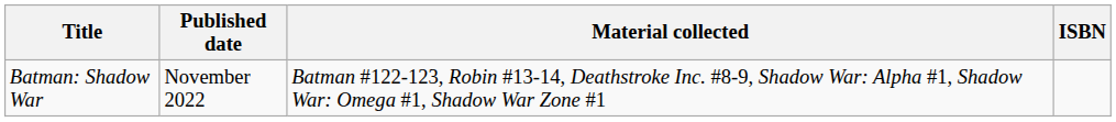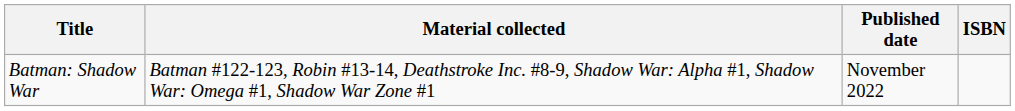 <table class="wikitable">
 <tr>
 <th>Title</th>
+<th>Material collected</th>
 <th>Published date</th>
-<th>Material collected</th>
 <th>ISBN</th>
 </tr>
 <tr>
 <td><em>Batman: Shadow War</em></td>
+<td><em>Batman</em> #122-123, <em>Robin</em> #13-14, <em>Deathstroke Inc.</em> #8-9, <em>Shadow War: Alpha</em> #1, <em>Shadow War: Omega</em> #1, <em>Shadow War Zone</em> #1</td>
 <td>November 2022</td>
-<td><em>Batman</em> #122-123, <em>Robin</em> #13-14, <em>Deathstroke Inc.</em> #8-9, <em>Shadow War: Alpha</em> #1, <em>Shadow War: Omega</em> #1, <em>Shadow War Zone</em> #1</td>
 <td></td>
 </tr>
 </table>
